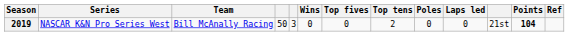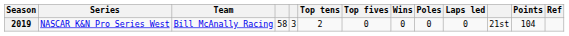 <table class="wikitable" style="text-align:center; font-size:95%;">
 <tr>
 <th scope="col">Season</th>
 <th scope="col">Series</th>
 <th scope="col">Team</th>
 <th scope="col"></th>
 <th scope="col"></th>
+<th scope="col">Top tens</th>
+<th scope="col">Top fives</th>
 <th scope="col">Wins</th>
-<th scope="col">Top fives</th>
-<th scope="col">Top tens</th>
 <th scope="col">Poles</th>
 <th scope="col">Laps led</th>
 <th scope="col"></th>
 <th scope="col">Points</th>
 <th scope="col">Ref</th>
 </tr>
 <tr>
 <th><strong>2019</strong></th>
 <td><a href='#'>NASCAR K&N Pro Series West</a></td>
 <td><a href='#'>Bill McAnally Racing</a></td>
-<td>50</td>
+<td>58</td>
 <td>3</td>
-<td>0</td>
-<td>0</td>
 <td>2</td>
 <td>0</td>
 <td>0</td>
+<td>0</td>
+<td>0</td>
 <td>21st</td>
-<td><strong>104</strong></td>
+<td>104</td>
 <td></td>
 </tr>
 </table>
